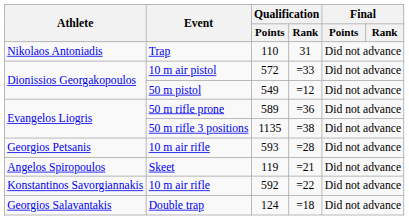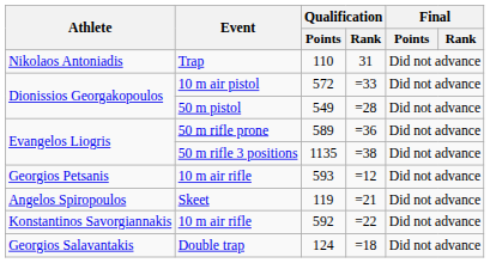 <table class="wikitable" style="font-size:90%">
 <tr>
 <th rowspan="2">Athlete</th>
 <th rowspan="2">Event</th>
 <th colspan=2>Qualification</th>
 <th colspan=2>Final</th>
 </tr>
 <tr style="font-size:95%">
 <th>Points</th>
 <th>Rank</th>
 <th>Points</th>
 <th>Rank</th>
 </tr>
 <tr align=center>
 <td align=left><a href='#'>Nikolaos Antoniadis</a></td>
 <td align=left><a href='#'>Trap</a></td>
 <td>110</td>
 <td>31</td>
 <td colspan=2>Did not advance</td>
 </tr>
 <tr align=center>
 <td align=left rowspan=2><a href='#'>Dionissios Georgakopoulos</a></td>
 <td align=left><a href='#'>10 m air pistol</a></td>
 <td>572</td>
 <td>=33</td>
 <td colspan=2>Did not advance</td>
 </tr>
 <tr align=center>
 <td align=left><a href='#'>50 m pistol</a></td>
 <td>549</td>
-<td>=12</td>
+<td>=28</td>
 <td colspan=2>Did not advance</td>
 </tr>
 <tr align=center>
 <td align=left rowspan=2><a href='#'>Evangelos Liogris</a></td>
 <td align=left><a href='#'>50 m rifle prone</a></td>
 <td>589</td>
 <td>=36</td>
 <td colspan=2>Did not advance</td>
 </tr>
 <tr align=center>
 <td align=left><a href='#'>50 m rifle 3 positions</a></td>
 <td>1135</td>
 <td>=38</td>
 <td colspan=2>Did not advance</td>
 </tr>
 <tr align=center>
 <td align=left><a href='#'>Georgios Petsanis</a></td>
 <td align=left><a href='#'>10 m air rifle</a></td>
 <td>593</td>
-<td>=28</td>
+<td>=12</td>
 <td colspan=2>Did not advance</td>
 </tr>
 <tr align=center>
 <td align=left><a href='#'>Angelos Spiropoulos</a></td>
 <td align=left><a href='#'>Skeet</a></td>
 <td>119</td>
 <td>=21</td>
 <td colspan=2>Did not advance</td>
 </tr>
 <tr align=center>
 <td align=left><a href='#'>Konstantinos Savorgiannakis</a></td>
 <td align=left><a href='#'>10 m air rifle</a></td>
 <td>592</td>
 <td>=22</td>
 <td colspan=2>Did not advance</td>
 </tr>
 <tr align=center>
 <td align=left><a href='#'>Georgios Salavantakis</a></td>
 <td align=left><a href='#'>Double trap</a></td>
 <td>124</td>
 <td>=18</td>
 <td colspan=2>Did not advance</td>
 </tr>
 </table>
